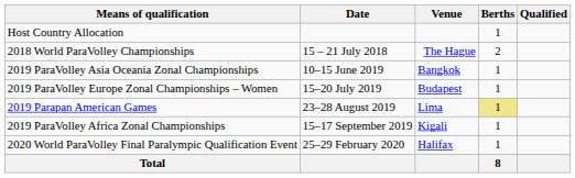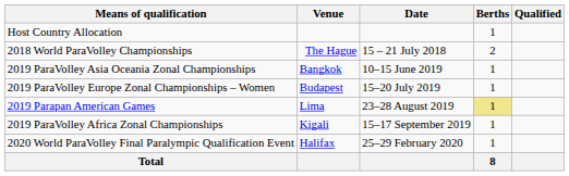 <table class="wikitable">
 <tr>
 <th>Means of qualification</th>
+<th>Venue</th>
 <th>Date</th>
-<th>Venue</th>
 <th>Berths</th>
 <th>Qualified</th>
 </tr>
 <tr>
 <td>Host Country Allocation</td>
 <td></td>
 <td></td>
 <td align="center">1</td>
 <td></td>
 </tr>
 <tr>
 <td>2018 World ParaVolley Championships</td>
+<td>  <a href='#'>The Hague</a></td>
 <td>15 – 21 July 2018</td>
-<td>  <a href='#'>The Hague</a></td>
 <td align="center">2</td>
 <td><br></td>
 </tr>
 <tr>
 <td>2019 ParaVolley Asia Oceania Zonal Championships</td>
+<td> <a href='#'>Bangkok</a></td>
 <td>10–15 June 2019</td>
-<td> <a href='#'>Bangkok</a></td>
 <td align="center">1</td>
 <td></td>
 </tr>
 <tr>
 <td>2019 ParaVolley Europe Zonal Championships – Women</td>
+<td> <a href='#'>Budapest</a></td>
 <td>15–20 July 2019</td>
-<td> <a href='#'>Budapest</a></td>
 <td align="center">1</td>
 <td></td>
 </tr>
 <tr>
 <td><a href='#'>2019 Parapan American Games</a></td>
+<td> <a href='#'>Lima</a></td>
 <td>23–28 August 2019</td>
-<td> <a href='#'>Lima</a></td>
 <td align="center" style="background: khaki;">1</td>
 <td></td>
 </tr>
 <tr>
 <td>2019 ParaVolley Africa Zonal Championships</td>
+<td> <a href='#'>Kigali</a></td>
 <td>15–17 September 2019</td>
-<td> <a href='#'>Kigali</a></td>
 <td align="center">1</td>
 <td></td>
 </tr>
 <tr>
 <td>2020 World ParaVolley Final Paralympic Qualification Event</td>
+<td> <a href='#'>Halifax</a></td>
 <td>25–29 February 2020</td>
-<td> <a href='#'>Halifax</a></td>
 <td align="center">1</td>
 <td></td>
 </tr>
 <tr>
 <th>Total</th>
 <th></th>
 <th></th>
 <th align="center">8</th>
 <th></th>
 </tr>
 </table>
